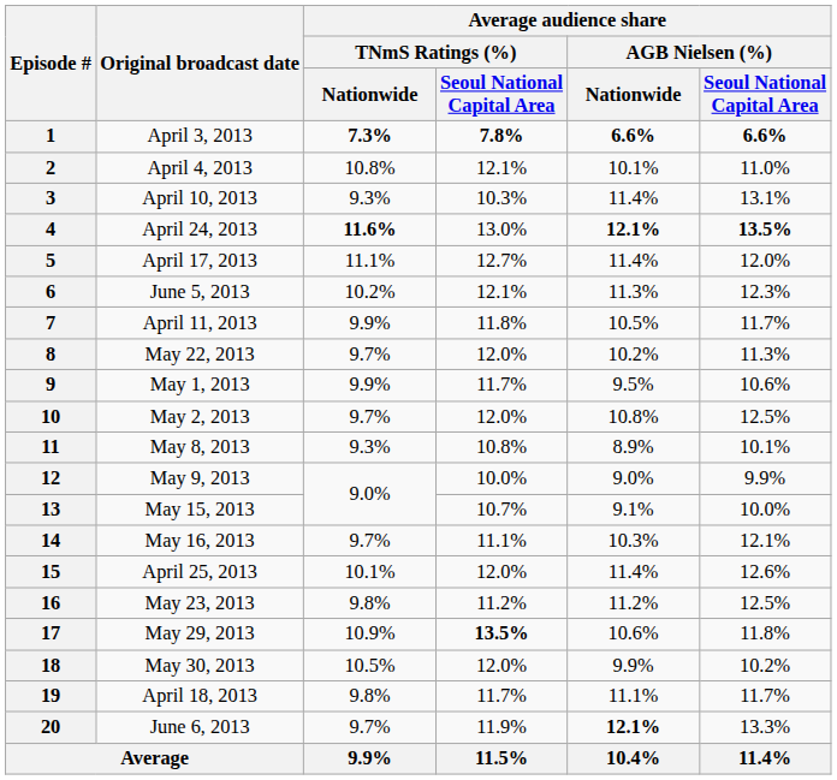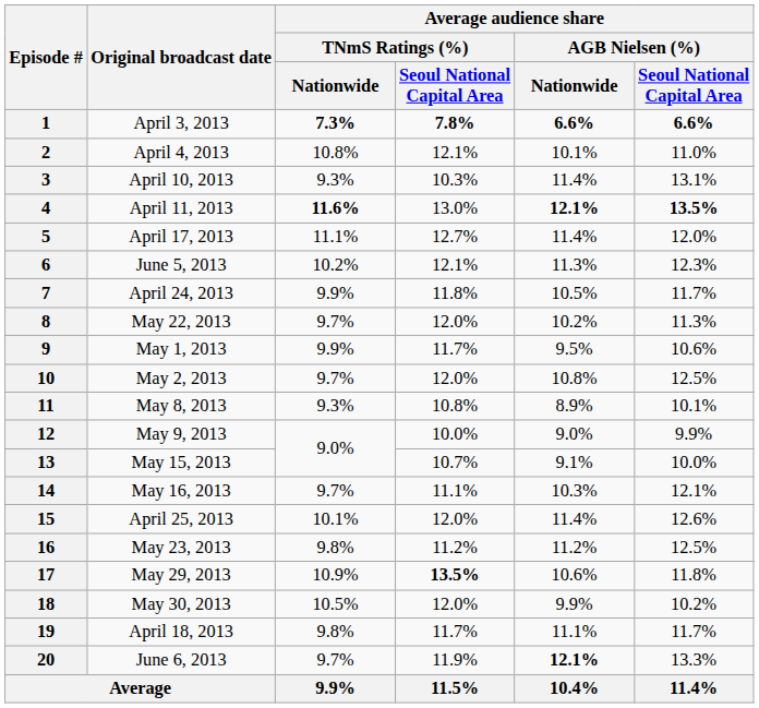 <table class=wikitable style="text-align:center">
 <tr>
 <th rowspan="3">Episode #</th>
 <th rowspan="3">Original broadcast date</th>
 <th colspan="4">Average audience share</th>
 </tr>
 <tr>
 <th colspan="2">TNmS Ratings (%)</th>
 <th colspan="2">AGB Nielsen (%)</th>
 </tr>
 <tr>
 <th width=100>Nationwide</th>
 <th width=100><a href='#'>Seoul National Capital Area</a></th>
 <th width=100>Nationwide</th>
 <th width=100><a href='#'>Seoul National Capital Area</a></th>
 </tr>
 <tr>
 <th>1</th>
 <td>April 3, 2013</td>
 <td><span><strong>7.3%</strong></span></td>
 <td><span><strong>7.8%</strong></span></td>
 <td><span><strong>6.6%</strong></span></td>
 <td><span><strong>6.6%</strong></span></td>
 </tr>
 <tr>
 <th>2</th>
 <td>April 4, 2013</td>
 <td>10.8%</td>
 <td>12.1%</td>
 <td>10.1%</td>
 <td>11.0%</td>
 </tr>
 <tr>
 <th>3</th>
 <td>April 10, 2013</td>
 <td>9.3%</td>
 <td>10.3%</td>
 <td>11.4%</td>
 <td>13.1%</td>
 </tr>
 <tr>
 <th>4</th>
-<td>April 24, 2013</td>
+<td>April 11, 2013</td>
 <td><span><strong>11.6%</strong></span></td>
 <td>13.0%</td>
 <td><span><strong>12.1%</strong></span></td>
 <td><span><strong>13.5%</strong></span></td>
 </tr>
 <tr>
 <th>5</th>
 <td>April 17, 2013</td>
 <td>11.1%</td>
 <td>12.7%</td>
 <td>11.4%</td>
 <td>12.0%</td>
 </tr>
 <tr>
 <th>6</th>
 <td>June 5, 2013</td>
 <td>10.2%</td>
 <td>12.1%</td>
 <td>11.3%</td>
 <td>12.3%</td>
 </tr>
 <tr>
 <th>7</th>
-<td>April 11, 2013</td>
+<td>April 24, 2013</td>
 <td>9.9%</td>
 <td>11.8%</td>
 <td>10.5%</td>
 <td>11.7%</td>
 </tr>
 <tr>
 <th>8</th>
 <td>May 22, 2013</td>
 <td>9.7%</td>
 <td>12.0%</td>
 <td>10.2%</td>
 <td>11.3%</td>
 </tr>
 <tr>
 <th>9</th>
 <td>May 1, 2013</td>
 <td>9.9%</td>
 <td>11.7%</td>
 <td>9.5%</td>
 <td>10.6%</td>
 </tr>
 <tr>
 <th>10</th>
 <td>May 2, 2013</td>
 <td>9.7%</td>
 <td>12.0%</td>
 <td>10.8%</td>
 <td>12.5%</td>
 </tr>
 <tr>
 <th>11</th>
 <td>May 8, 2013</td>
 <td>9.3%</td>
 <td>10.8%</td>
 <td>8.9%</td>
 <td>10.1%</td>
 </tr>
 <tr>
 <th>12</th>
 <td>May 9, 2013</td>
 <td rowspan="2">9.0%</td>
 <td>10.0%</td>
 <td>9.0%</td>
 <td>9.9%</td>
 </tr>
 <tr>
 <th>13</th>
 <td>May 15, 2013</td>
 <td>10.7%</td>
 <td>9.1%</td>
 <td>10.0%</td>
 </tr>
 <tr>
 <th>14</th>
 <td>May 16, 2013</td>
 <td>9.7%</td>
 <td>11.1%</td>
 <td>10.3%</td>
 <td>12.1%</td>
 </tr>
 <tr>
 <th>15</th>
 <td>April 25, 2013</td>
 <td>10.1%</td>
 <td>12.0%</td>
 <td>11.4%</td>
 <td>12.6%</td>
 </tr>
 <tr>
 <th>16</th>
 <td>May 23, 2013</td>
 <td>9.8%</td>
 <td>11.2%</td>
 <td>11.2%</td>
 <td>12.5%</td>
 </tr>
 <tr>
 <th>17</th>
 <td>May 29, 2013</td>
 <td>10.9%</td>
 <td><span><strong>13.5%</strong></span></td>
 <td>10.6%</td>
 <td>11.8%</td>
 </tr>
 <tr>
 <th>18</th>
 <td>May 30, 2013</td>
 <td>10.5%</td>
 <td>12.0%</td>
 <td>9.9%</td>
 <td>10.2%</td>
 </tr>
 <tr>
 <th>19</th>
 <td>April 18, 2013</td>
 <td>9.8%</td>
 <td>11.7%</td>
 <td>11.1%</td>
 <td>11.7%</td>
 </tr>
 <tr>
 <th>20</th>
 <td>June 6, 2013</td>
 <td>9.7%</td>
 <td>11.9%</td>
 <td><span><strong>12.1%</strong></span></td>
 <td>13.3%</td>
 </tr>
 <tr>
 <th colspan=2>Average</th>
 <th>9.9%</th>
 <th>11.5%</th>
 <th>10.4%</th>
 <th>11.4%</th>
 </tr>
 </table>
